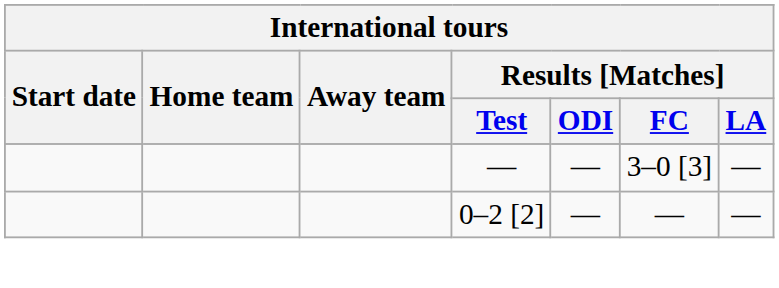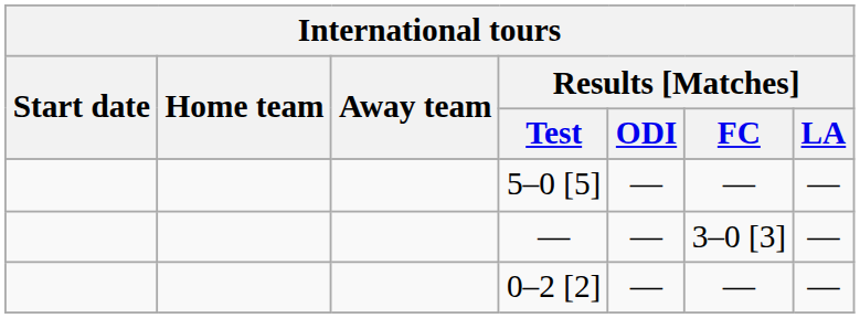 <table class="wikitable">
 <tr>
 <th colspan="7">International tours</th>
 </tr>
 <tr>
 <th rowspan="2">Start date</th>
 <th rowspan="2">Home team</th>
 <th rowspan="2">Away team</th>
 <th colspan="4">Results [Matches]</th>
 </tr>
 <tr>
 <th><a href='#'>Test</a></th>
 <th><a href='#'>ODI</a></th>
 <th><a href='#'>FC</a></th>
 <th><a href='#'>LA</a></th>
 </tr>
 <tr>
 <td><a href='#'></a></td>
 <td></td>
 <td></td>
+<td>5–0 [5]</td>
+<td ; style="text-align:center">—</td>
+<td ; style="text-align:center">—</td>
+<td ; style="text-align:center">—</td>
+</tr>
+<tr>
+<td><a href='#'></a></td>
+<td></td>
+<td></td>
 <td ; style="text-align:center">—</td>
 <td ; style="text-align:center">—</td>
 <td>3–0 [3]</td>
 <td ; style="text-align:center">—</td>
 </tr>
 <tr>
 <td><a href='#'></a></td>
 <td></td>
 <td></td>
 <td>0–2 [2]</td>
 <td ; style="text-align:center">—</td>
 <td ; style="text-align:center">—</td>
 <td ; style="text-align:center">—</td>
 </tr>
 </table>
